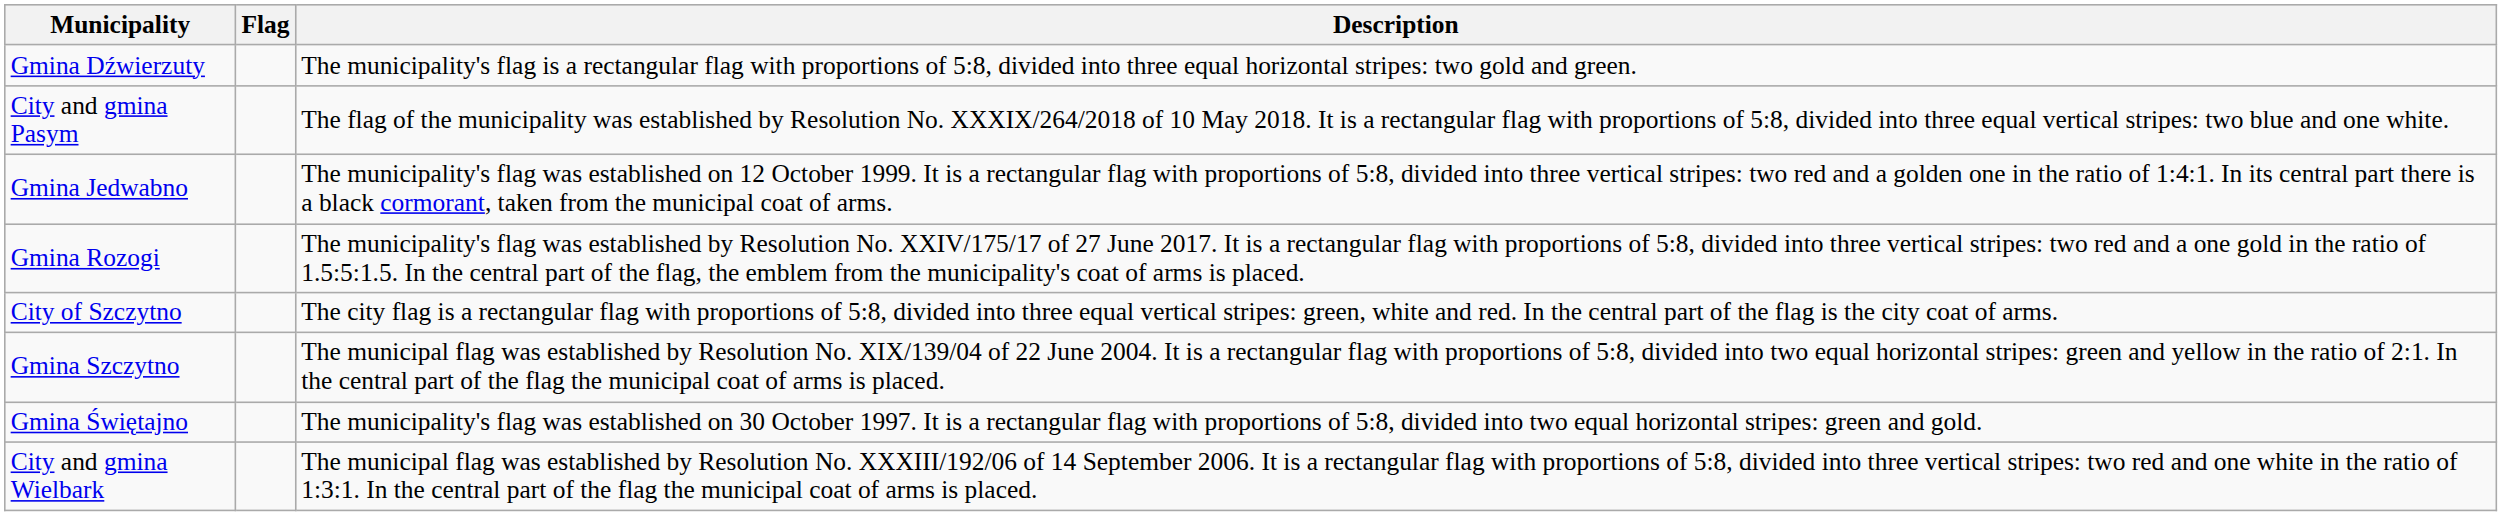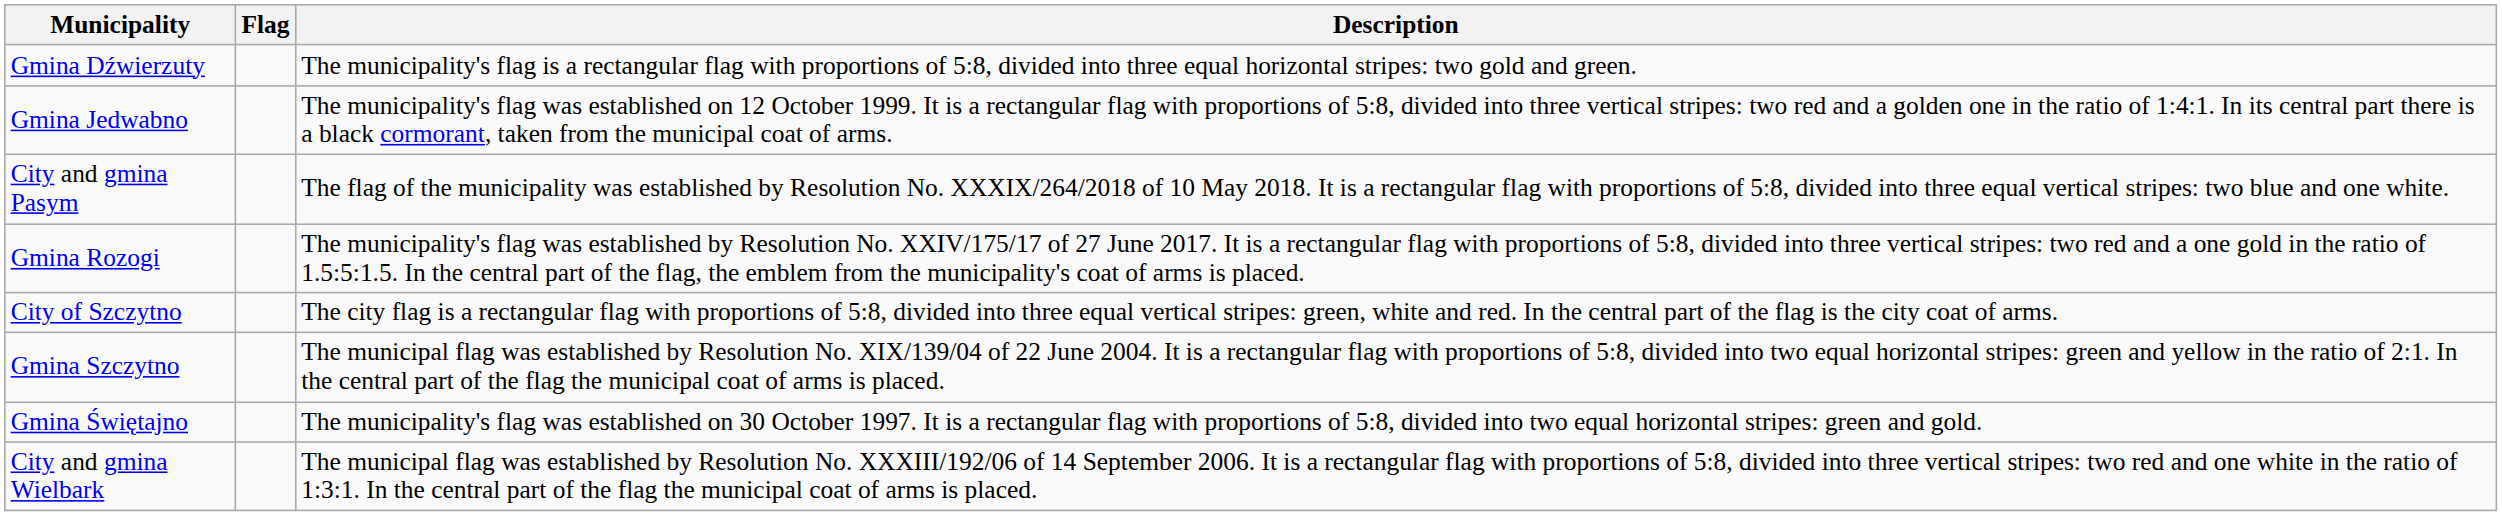 <table class="wikitable">
 <tr>
 <th>Municipality</th>
 <th>Flag</th>
 <th>Description</th>
 </tr>
 <tr>
 <td><a href='#'>Gmina Dźwierzuty</a></td>
 <td></td>
 <td>The municipality's flag is a rectangular flag with proportions of 5:8, divided into three equal horizontal stripes: two gold and green.</td>
 </tr>
 <tr>
+<td><a href='#'>Gmina Jedwabno</a></td>
+<td></td>
+<td>The municipality's flag was established on 12 October 1999. It is a rectangular flag with proportions of 5:8, divided into three vertical stripes: two red and a golden one in the ratio of 1:4:1. In its central part there is a black <a href='#'>cormorant</a>, taken from the municipal coat of arms.</td>
+</tr>
+<tr>
 <td><a href='#'>City</a> and <a href='#'>gmina Pasym</a></td>
 <td></td>
 <td>The flag of the municipality was established by Resolution No. XXXIX/264/2018 of 10 May 2018. It is a rectangular flag with proportions of 5:8, divided into three equal vertical stripes: two blue and one white.</td>
-</tr>
-<tr>
-<td><a href='#'>Gmina Jedwabno</a></td>
-<td></td>
-<td>The municipality's flag was established on 12 October 1999. It is a rectangular flag with proportions of 5:8, divided into three vertical stripes: two red and a golden one in the ratio of 1:4:1. In its central part there is a black <a href='#'>cormorant</a>, taken from the municipal coat of arms.</td>
 </tr>
 <tr>
 <td><a href='#'>Gmina Rozogi</a></td>
 <td></td>
 <td>The municipality's flag was established by Resolution No. XXIV/175/17 of 27 June 2017. It is a rectangular flag with proportions of 5:8, divided into three vertical stripes: two red and a one gold in the ratio of 1.5:5:1.5. In the central part of the flag, the emblem from the municipality's coat of arms is placed.</td>
 </tr>
 <tr>
 <td><a href='#'>City of Szczytno</a></td>
 <td></td>
 <td>The city flag is a rectangular flag with proportions of 5:8, divided into three equal vertical stripes: green, white and red. In the central part of the flag is the city coat of arms.</td>
 </tr>
 <tr>
 <td><a href='#'>Gmina Szczytno</a></td>
 <td></td>
 <td>The municipal flag was established by Resolution No. XIX/139/04 of 22 June 2004. It is a rectangular flag with proportions of 5:8, divided into two equal horizontal stripes: green and yellow in the ratio of 2:1. In the central part of the flag the municipal coat of arms is placed.</td>
 </tr>
 <tr>
 <td><a href='#'>Gmina Świętajno</a></td>
 <td></td>
 <td>The municipality's flag was established on 30 October 1997. It is a rectangular flag with proportions of 5:8, divided into two equal horizontal stripes: green and gold.</td>
 </tr>
 <tr>
 <td><a href='#'>City</a> and <a href='#'>gmina Wielbark</a></td>
 <td></td>
 <td>The municipal flag was established by Resolution No. XXXIII/192/06 of 14 September 2006. It is a rectangular flag with proportions of 5:8, divided into three vertical stripes: two red and one white in the ratio of 1:3:1. In the central part of the flag the municipal coat of arms is placed.</td>
 </tr>
 </table>
